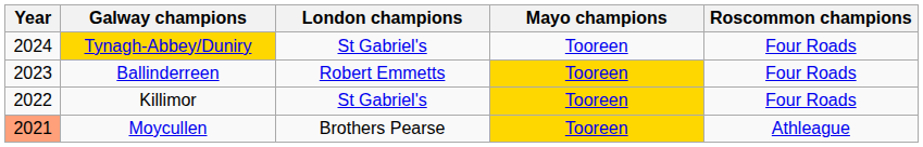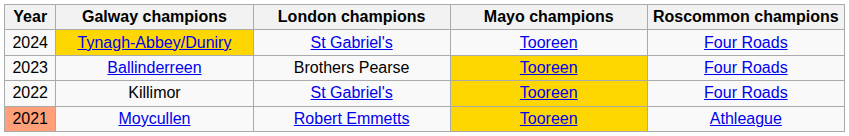 <table class="wikitable sortable" style="text-align:center">
 <tr>
 <th width="6%"><strong>Year</strong></th>
 <th width="23%">Galway champions</th>
 <th width="23%">London champions</th>
 <th width="23%">Mayo champions</th>
 <th width="23%">Roscommon champions</th>
 </tr>
 <tr>
 <td>2024</td>
 <td bgcolor=gold><a href='#'>Tynagh-Abbey/Duniry</a></td>
 <td><a href='#'>St Gabriel's</a></td>
 <td><a href='#'>Tooreen</a></td>
 <td><a href='#'>Four Roads</a></td>
 </tr>
 <tr>
 <td>2023</td>
 <td><a href='#'>Ballinderreen</a></td>
-<td><a href='#'>Robert Emmetts</a></td>
+<td>Brothers Pearse</td>
 <td bgcolor=gold><a href='#'>Tooreen</a></td>
 <td><a href='#'>Four Roads</a></td>
 </tr>
 <tr>
 <td>2022</td>
 <td>Killimor</td>
 <td><a href='#'>St Gabriel's</a></td>
 <td bgcolor=gold><a href='#'>Tooreen</a></td>
 <td><a href='#'>Four Roads</a></td>
 </tr>
 <tr>
 <td style="background: lightsalmon;">2021</td>
 <td><a href='#'>Moycullen</a></td>
-<td>Brothers Pearse</td>
+<td><a href='#'>Robert Emmetts</a></td>
 <td bgcolor=gold><a href='#'>Tooreen</a></td>
 <td><a href='#'>Athleague</a></td>
 </tr>
 </table>
